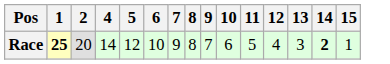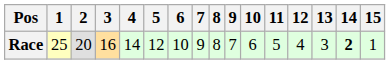 <table class="wikitable" style="font-size: 85%">
 <tr align="center">
 <th>Pos</th>
 <th>1</th>
 <th>2</th>
+<th>3</th>
 <th>4</th>
 <th>5</th>
 <th>6</th>
 <th>7</th>
 <th>8</th>
 <th>9</th>
 <th>10</th>
 <th>11</th>
 <th>12</th>
 <th>13</th>
 <th>14</th>
 <th>15</th>
 </tr>
 <tr align="center">
 <th>Race</th>
-<td style="background:#FFFFBF;"><strong>25</strong></td>
+<td style="background:#FFFFBF;">25</td>
 <td style="background:#DFDFDF;">20</td>
+<td style="background:#FFDF9F;">16</td>
 <td style="background:#DFFFDF;">14</td>
 <td style="background:#DFFFDF;">12</td>
 <td style="background:#DFFFDF;">10</td>
 <td style="background:#DFFFDF;">9</td>
 <td style="background:#DFFFDF;">8</td>
 <td style="background:#DFFFDF;">7</td>
 <td style="background:#DFFFDF;">6</td>
 <td style="background:#DFFFDF;">5</td>
 <td style="background:#DFFFDF;">4</td>
 <td style="background:#DFFFDF;">3</td>
 <td style="background:#DFFFDF;"><strong>2</strong></td>
 <td style="background:#DFFFDF;">1</td>
 </tr>
 </table>
